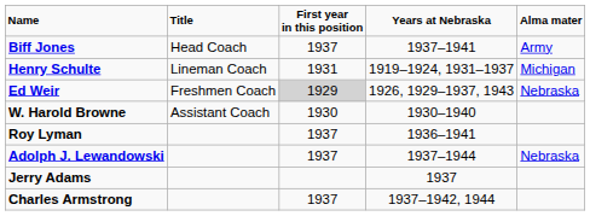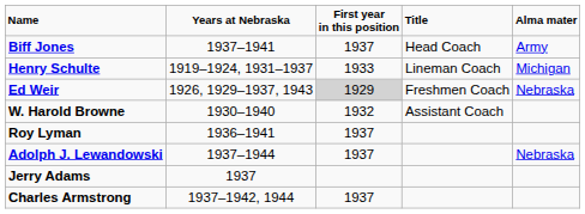 <table class="wikitable">
 <tr style="font-size:smaller">
 <td><strong>Name</strong></td>
+<td align="center"><strong>Years at Nebraska</strong></td>
+<td align="center"><strong>First year<br>in this position</strong></td>
 <td><strong>Title</strong></td>
-<td align="center"><strong>First year<br>in this position</strong></td>
-<td align="center"><strong>Years at Nebraska</strong></td>
 <td><strong>Alma mater</strong></td>
 </tr>
 <tr>
 <td><strong><a href='#'>Biff Jones</a></strong></td>
+<td align="center">1937–1941</td>
+<td align="center">1937</td>
 <td>Head Coach</td>
-<td align="center">1937</td>
-<td align="center">1937–1941</td>
 <td><a href='#'>Army</a></td>
 </tr>
 <tr>
 <td><strong><a href='#'>Henry Schulte</a></strong></td>
+<td align="center">1919–1924, 1931–1937</td>
+<td align="center">1933</td>
 <td>Lineman Coach</td>
-<td align="center">1931</td>
-<td align="center">1919–1924, 1931–1937</td>
 <td><a href='#'>Michigan</a></td>
 </tr>
 <tr>
 <td><strong><a href='#'>Ed Weir</a></strong></td>
+<td align="center">1926, 1929–1937, 1943</td>
+<td align="center" style="background: lightgrey;">1929</td>
 <td>Freshmen Coach</td>
-<td align="center" style="background: lightgrey;">1929</td>
-<td align="center">1926, 1929–1937, 1943</td>
 <td><a href='#'>Nebraska</a></td>
 </tr>
 <tr>
 <td><strong>W. Harold Browne</strong></td>
+<td align="center">1930–1940</td>
+<td align="center">1932</td>
 <td>Assistant Coach</td>
-<td align="center">1930</td>
-<td align="center">1930–1940</td>
 <td></td>
 </tr>
 <tr>
 <td><strong>Roy Lyman</strong></td>
+<td align="center">1936–1941</td>
+<td align="center">1937</td>
 <td></td>
-<td align="center">1937</td>
-<td align="center">1936–1941</td>
 <td></td>
 </tr>
 <tr>
 <td><strong><a href='#'>Adolph J. Lewandowski</a></strong></td>
+<td align="center">1937–1944</td>
+<td align="center">1937</td>
 <td></td>
-<td align="center">1937</td>
-<td align="center">1937–1944</td>
 <td><a href='#'>Nebraska</a></td>
 </tr>
 <tr>
 <td><strong>Jerry Adams</strong></td>
+<td align="center">1937</td>
+<td align="center"></td>
 <td></td>
-<td align="center"></td>
-<td align="center">1937</td>
 <td></td>
 </tr>
 <tr>
 <td><strong>Charles Armstrong</strong></td>
+<td align="center">1937–1942, 1944</td>
+<td align="center">1937</td>
 <td></td>
-<td align="center">1937</td>
-<td align="center">1937–1942, 1944</td>
 <td></td>
 </tr>
 </table>
